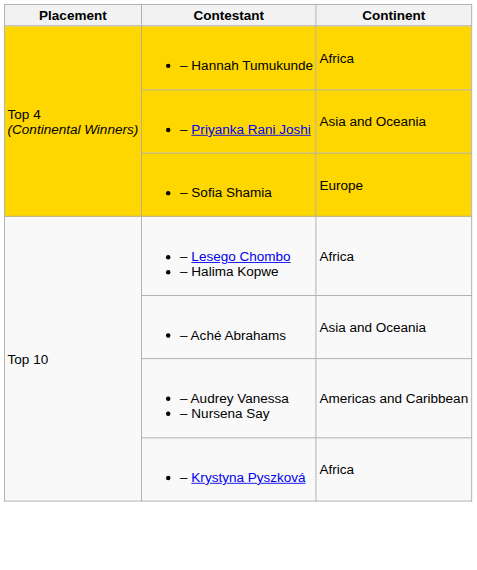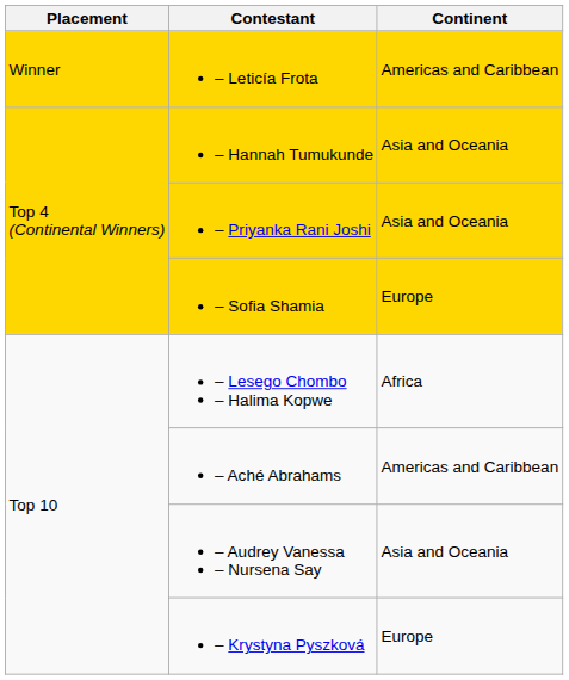 <table class="wikitable sortable" style="font-size:95%;">
 <tr>
 <th>Placement</th>
 <th>Contestant</th>
 <th>Continent</th>
 </tr>
 <tr style="background:gold;">
+<td>Winner</td>
+<td><br><ul><li> – Leticía Frota</li></ul></td>
+<td>Americas and Caribbean</td>
+</tr>
+<tr style="background:gold;">
 <td rowspan="3">Top 4<br><em>(Continental Winners)</em></td>
 <td><br><ul><li> – Hannah Tumukunde</li></ul></td>
-<td>Africa</td>
+<td>Asia and Oceania</td>
 </tr>
 <tr style="background:gold;">
 <td><br><ul><li> – <a href='#'>Priyanka Rani Joshi</a></li></ul></td>
 <td>Asia and Oceania</td>
 </tr>
 <tr style="background:gold;">
 <td><br><ul><li> – Sofia Shamia</li></ul></td>
 <td>Europe</td>
 </tr>
 <tr>
 <td rowspan="5">Top 10</td>
 <td><br><ul><li> – <a href='#'>Lesego Chombo</a></li><li> – Halima Kopwe</li></ul></td>
 <td>Africa</td>
 </tr>
 <tr>
 <td><br><ul><li> – Aché Abrahams</li></ul></td>
+<td>Americas and Caribbean</td>
+</tr>
+<tr>
+<td><br><ul><li> – Audrey Vanessa</li><li> – Nursena Say</li></ul></td>
 <td>Asia and Oceania</td>
 </tr>
 <tr>
-<td><br><ul><li> – Audrey Vanessa</li><li> – Nursena Say</li></ul></td>
-<td>Americas and Caribbean</td>
-</tr>
-<tr>
 <td><br><ul><li> – <a href='#'>Krystyna Pyszková</a></li></ul></td>
-<td>Africa</td>
+<td>Europe</td>
 </tr>
 </table>
